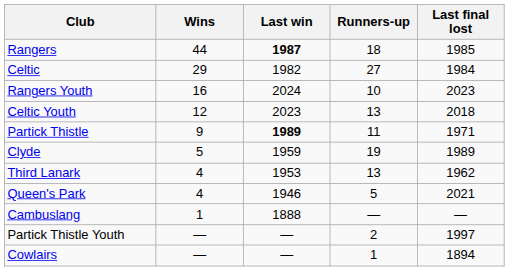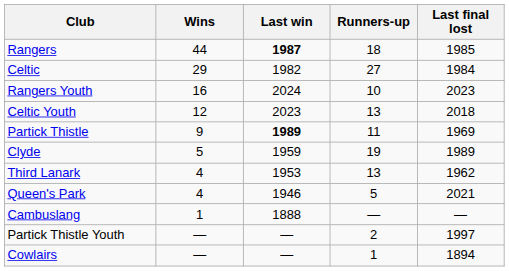 <table class="wikitable" style="text-align: center;">
 <tr>
 <th width="180">Club</th>
 <th width="100">Wins</th>
 <th width="100">Last win</th>
 <th width="100">Runners-up</th>
 <th width="100">Last final lost</th>
 </tr>
 <tr>
 <td align="left"><a href='#'>Rangers</a></td>
 <td>44</td>
 <td><strong>1987</strong></td>
 <td>18</td>
 <td>1985</td>
 </tr>
 <tr>
 <td align="left"><a href='#'>Celtic</a></td>
 <td>29</td>
 <td>1982</td>
 <td>27</td>
 <td>1984</td>
 </tr>
 <tr>
 <td align="left"><a href='#'>Rangers Youth</a></td>
 <td>16</td>
 <td>2024</td>
 <td>10</td>
 <td>2023</td>
 </tr>
 <tr>
 <td align="left"><a href='#'>Celtic Youth</a></td>
 <td>12</td>
 <td>2023</td>
 <td>13</td>
 <td>2018</td>
 </tr>
 <tr>
 <td align="left"><a href='#'>Partick Thistle</a></td>
 <td>9</td>
 <td><strong>1989</strong></td>
 <td>11</td>
-<td>1971</td>
+<td>1969</td>
 </tr>
 <tr>
 <td align="left"><a href='#'>Clyde</a></td>
 <td>5</td>
 <td>1959</td>
 <td>19</td>
 <td>1989</td>
 </tr>
 <tr>
 <td align="left"><a href='#'>Third Lanark</a></td>
 <td>4</td>
 <td>1953</td>
 <td>13</td>
 <td>1962</td>
 </tr>
 <tr>
 <td align="left"><a href='#'>Queen's Park</a></td>
 <td>4</td>
 <td>1946</td>
 <td>5</td>
 <td>2021</td>
 </tr>
 <tr>
 <td align="left"><a href='#'>Cambuslang</a></td>
 <td>1</td>
 <td>1888</td>
 <td>—</td>
 <td>—</td>
 </tr>
 <tr>
 <td align="left">Partick Thistle Youth</td>
 <td>—</td>
 <td>—</td>
 <td>2</td>
 <td>1997</td>
 </tr>
 <tr>
 <td align="left"><a href='#'>Cowlairs</a></td>
 <td>—</td>
 <td>—</td>
 <td>1</td>
 <td>1894</td>
 </tr>
 </table>
